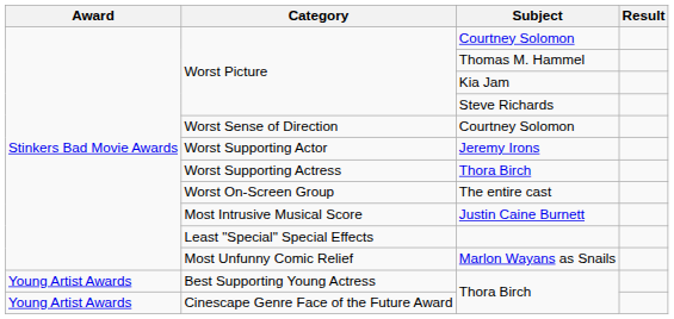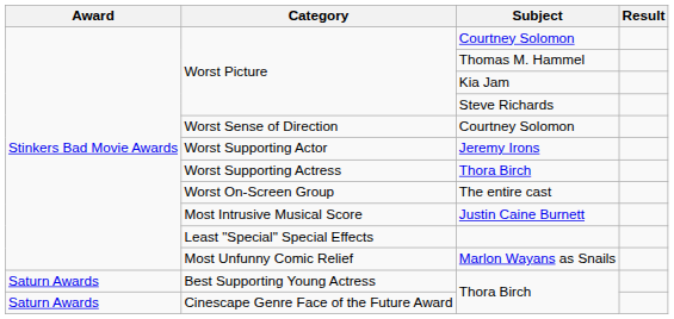 <table class="wikitable">
 <tr>
 <th>Award</th>
 <th>Category</th>
 <th>Subject</th>
 <th>Result</th>
 </tr>
 <tr>
 <td rowspan=11><a href='#'>Stinkers Bad Movie Awards</a></td>
 <td rowspan=4>Worst Picture</td>
 <td><a href='#'>Courtney Solomon</a></td>
 <td></td>
 </tr>
 <tr>
 <td>Thomas M. Hammel</td>
 <td></td>
 </tr>
 <tr>
 <td>Kia Jam</td>
 <td></td>
 </tr>
 <tr>
 <td>Steve Richards</td>
 <td></td>
 </tr>
 <tr>
 <td>Worst Sense of Direction</td>
 <td>Courtney Solomon</td>
 <td></td>
 </tr>
 <tr>
 <td>Worst Supporting Actor</td>
 <td><a href='#'>Jeremy Irons</a></td>
 <td></td>
 </tr>
 <tr>
 <td>Worst Supporting Actress</td>
 <td><a href='#'>Thora Birch</a></td>
 <td></td>
 </tr>
 <tr>
 <td>Worst On-Screen Group</td>
 <td>The entire cast</td>
 <td></td>
 </tr>
 <tr>
 <td>Most Intrusive Musical Score</td>
 <td><a href='#'>Justin Caine Burnett</a></td>
 <td></td>
 </tr>
 <tr>
 <td>Least "Special" Special Effects</td>
 <td></td>
 <td></td>
 </tr>
 <tr>
 <td>Most Unfunny Comic Relief</td>
 <td><a href='#'>Marlon Wayans</a> as Snails</td>
 <td></td>
 </tr>
 <tr>
-<td><a href='#'>Young Artist Awards</a></td>
+<td><a href='#'>Saturn Awards</a></td>
 <td>Best Supporting Young Actress</td>
 <td rowspan=2>Thora Birch</td>
 <td></td>
 </tr>
 <tr>
-<td><a href='#'>Young Artist Awards</a></td>
+<td><a href='#'>Saturn Awards</a></td>
 <td>Cinescape Genre Face of the Future Award</td>
 <td></td>
 </tr>
 </table>
